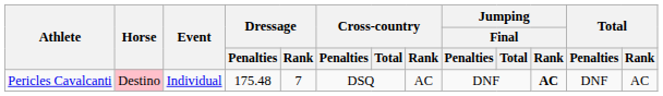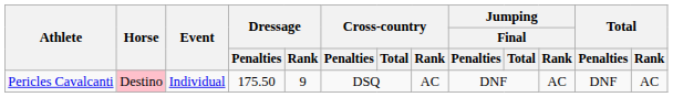 <table class=wikitable style="font-size:90%">
 <tr>
 <th rowspan="3">Athlete</th>
 <th rowspan="3">Horse</th>
 <th rowspan="3">Event</th>
 <th colspan="2" rowspan="2">Dressage</th>
 <th colspan="3" rowspan="2">Cross-country</th>
 <th colspan="3">Jumping</th>
 <th colspan="2" rowspan="2">Total</th>
 </tr>
 <tr style="font-size:95%">
 <th colspan="3">Final</th>
 </tr>
 <tr style="font-size:95%">
 <th>Penalties</th>
 <th>Rank</th>
 <th>Penalties</th>
 <th>Total</th>
 <th>Rank</th>
 <th>Penalties</th>
 <th>Total</th>
 <th>Rank</th>
 <th>Penalties</th>
 <th>Rank</th>
 </tr>
 <tr align=center>
 <td align=left><a href='#'>Pericles Cavalcanti</a></td>
 <td align=left style="background: pink;">Destino</td>
 <td align=left rowspan=1><a href='#'>Individual</a></td>
-<td>175.48</td>
-<td>7</td>
+<td>175.50</td>
+<td>9</td>
 <td align=center colspan=2>DSQ</td>
 <td align=center colspan=1>AC</td>
 <td align=center colspan=2>DNF</td>
-<td align=center colspan=1><strong>AC</strong></td>
+<td align=center colspan=1>AC</td>
 <td align=center colspan=1>DNF</td>
 <td align=center colspan=1>AC</td>
 </tr>
 </table>
